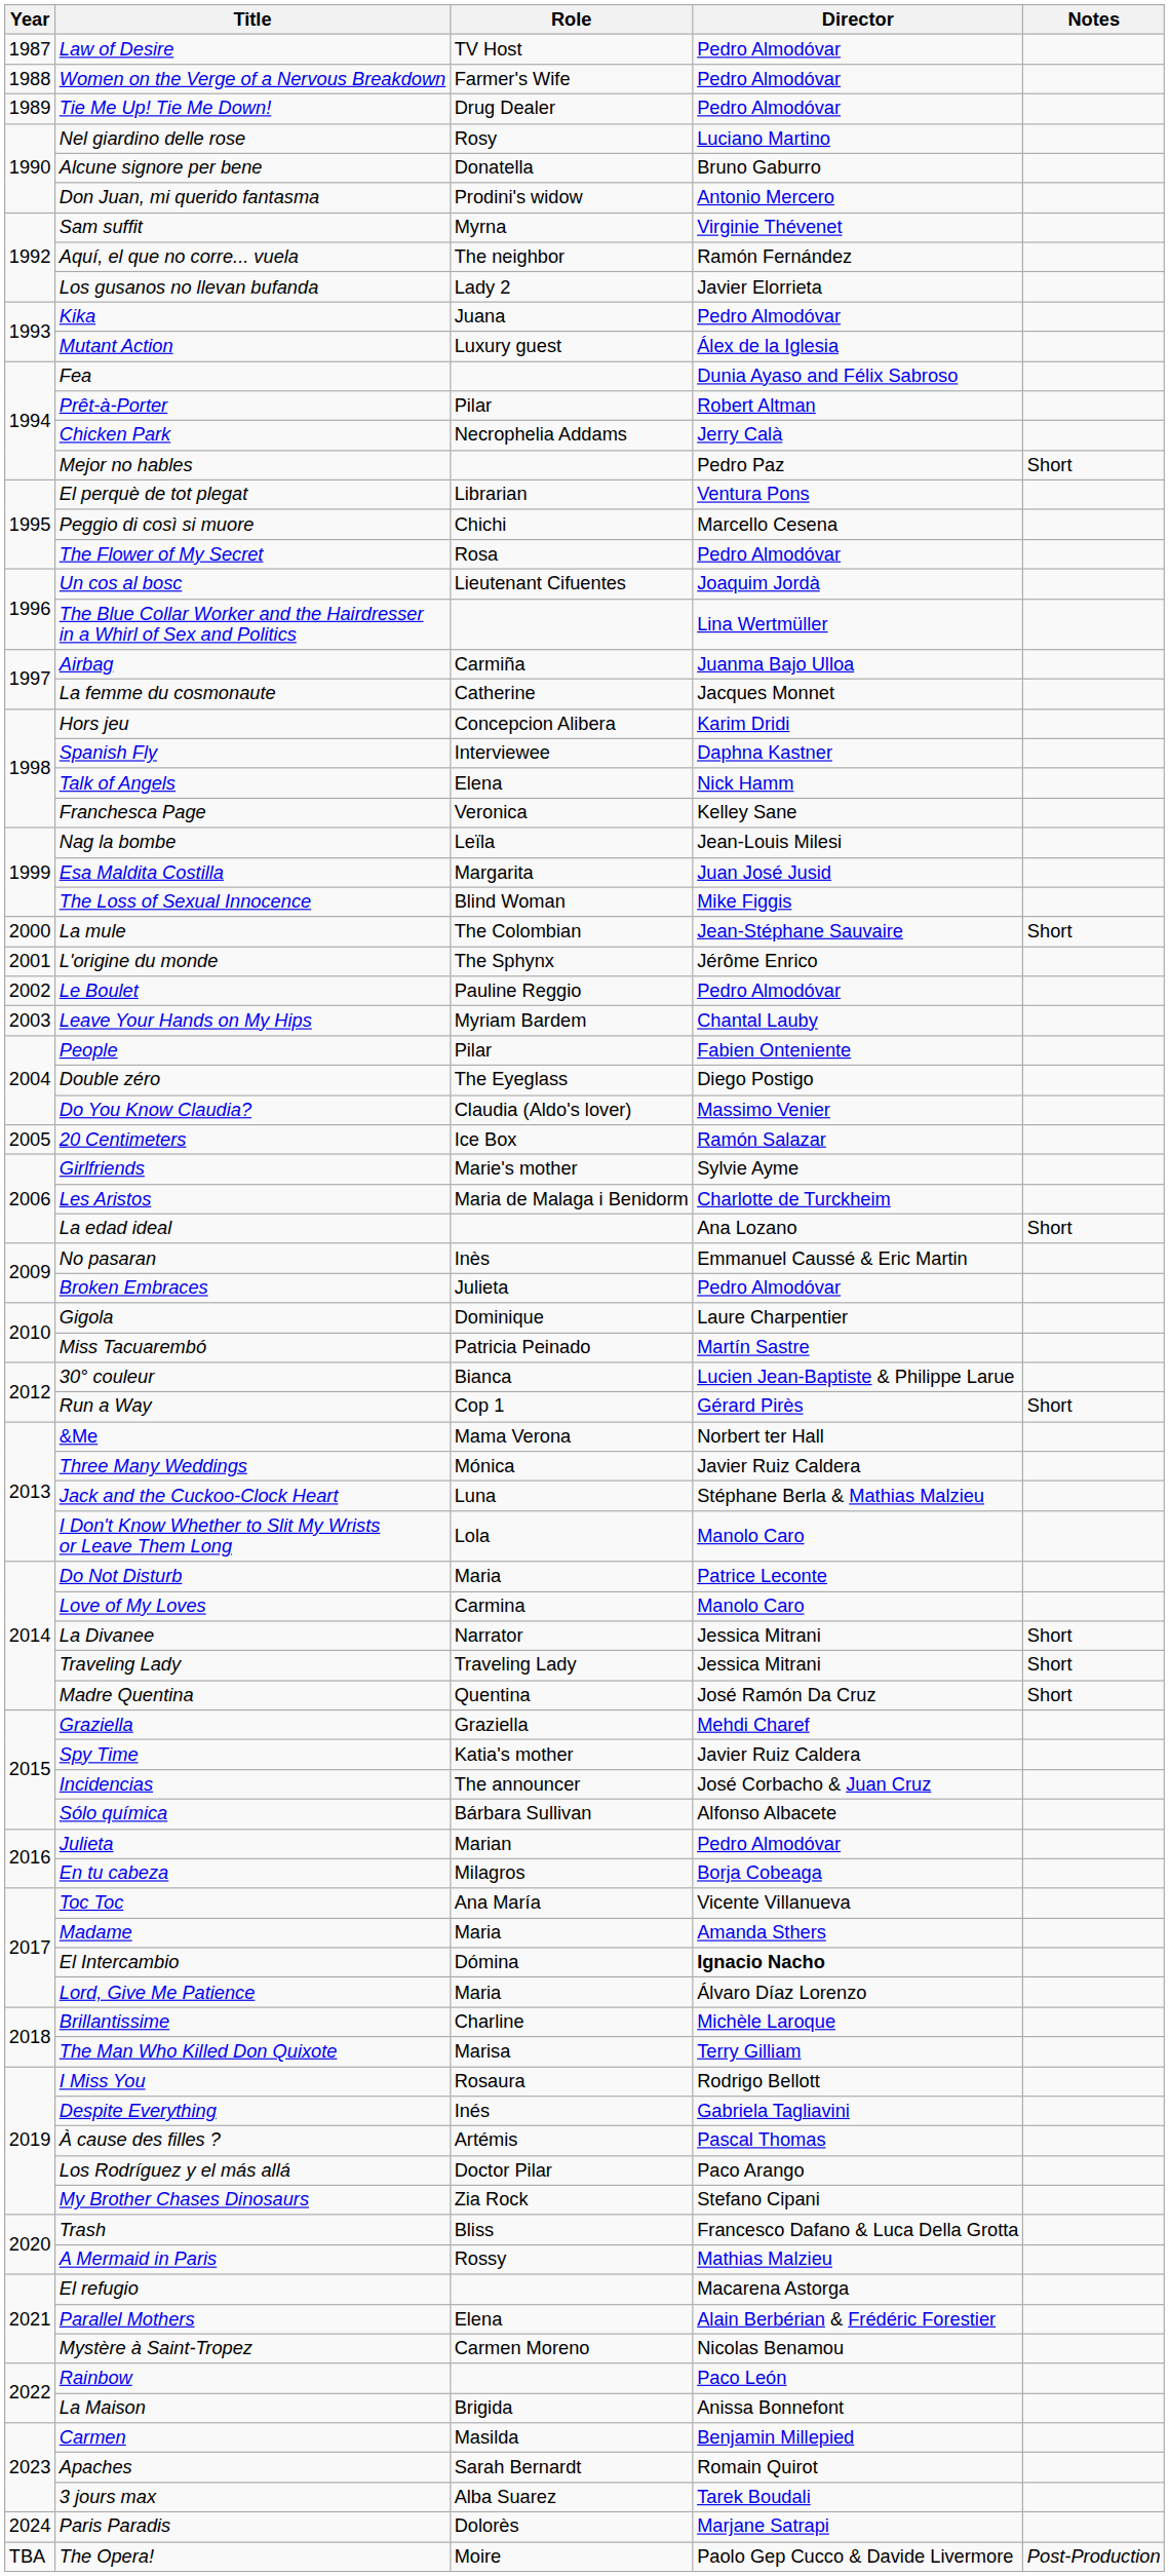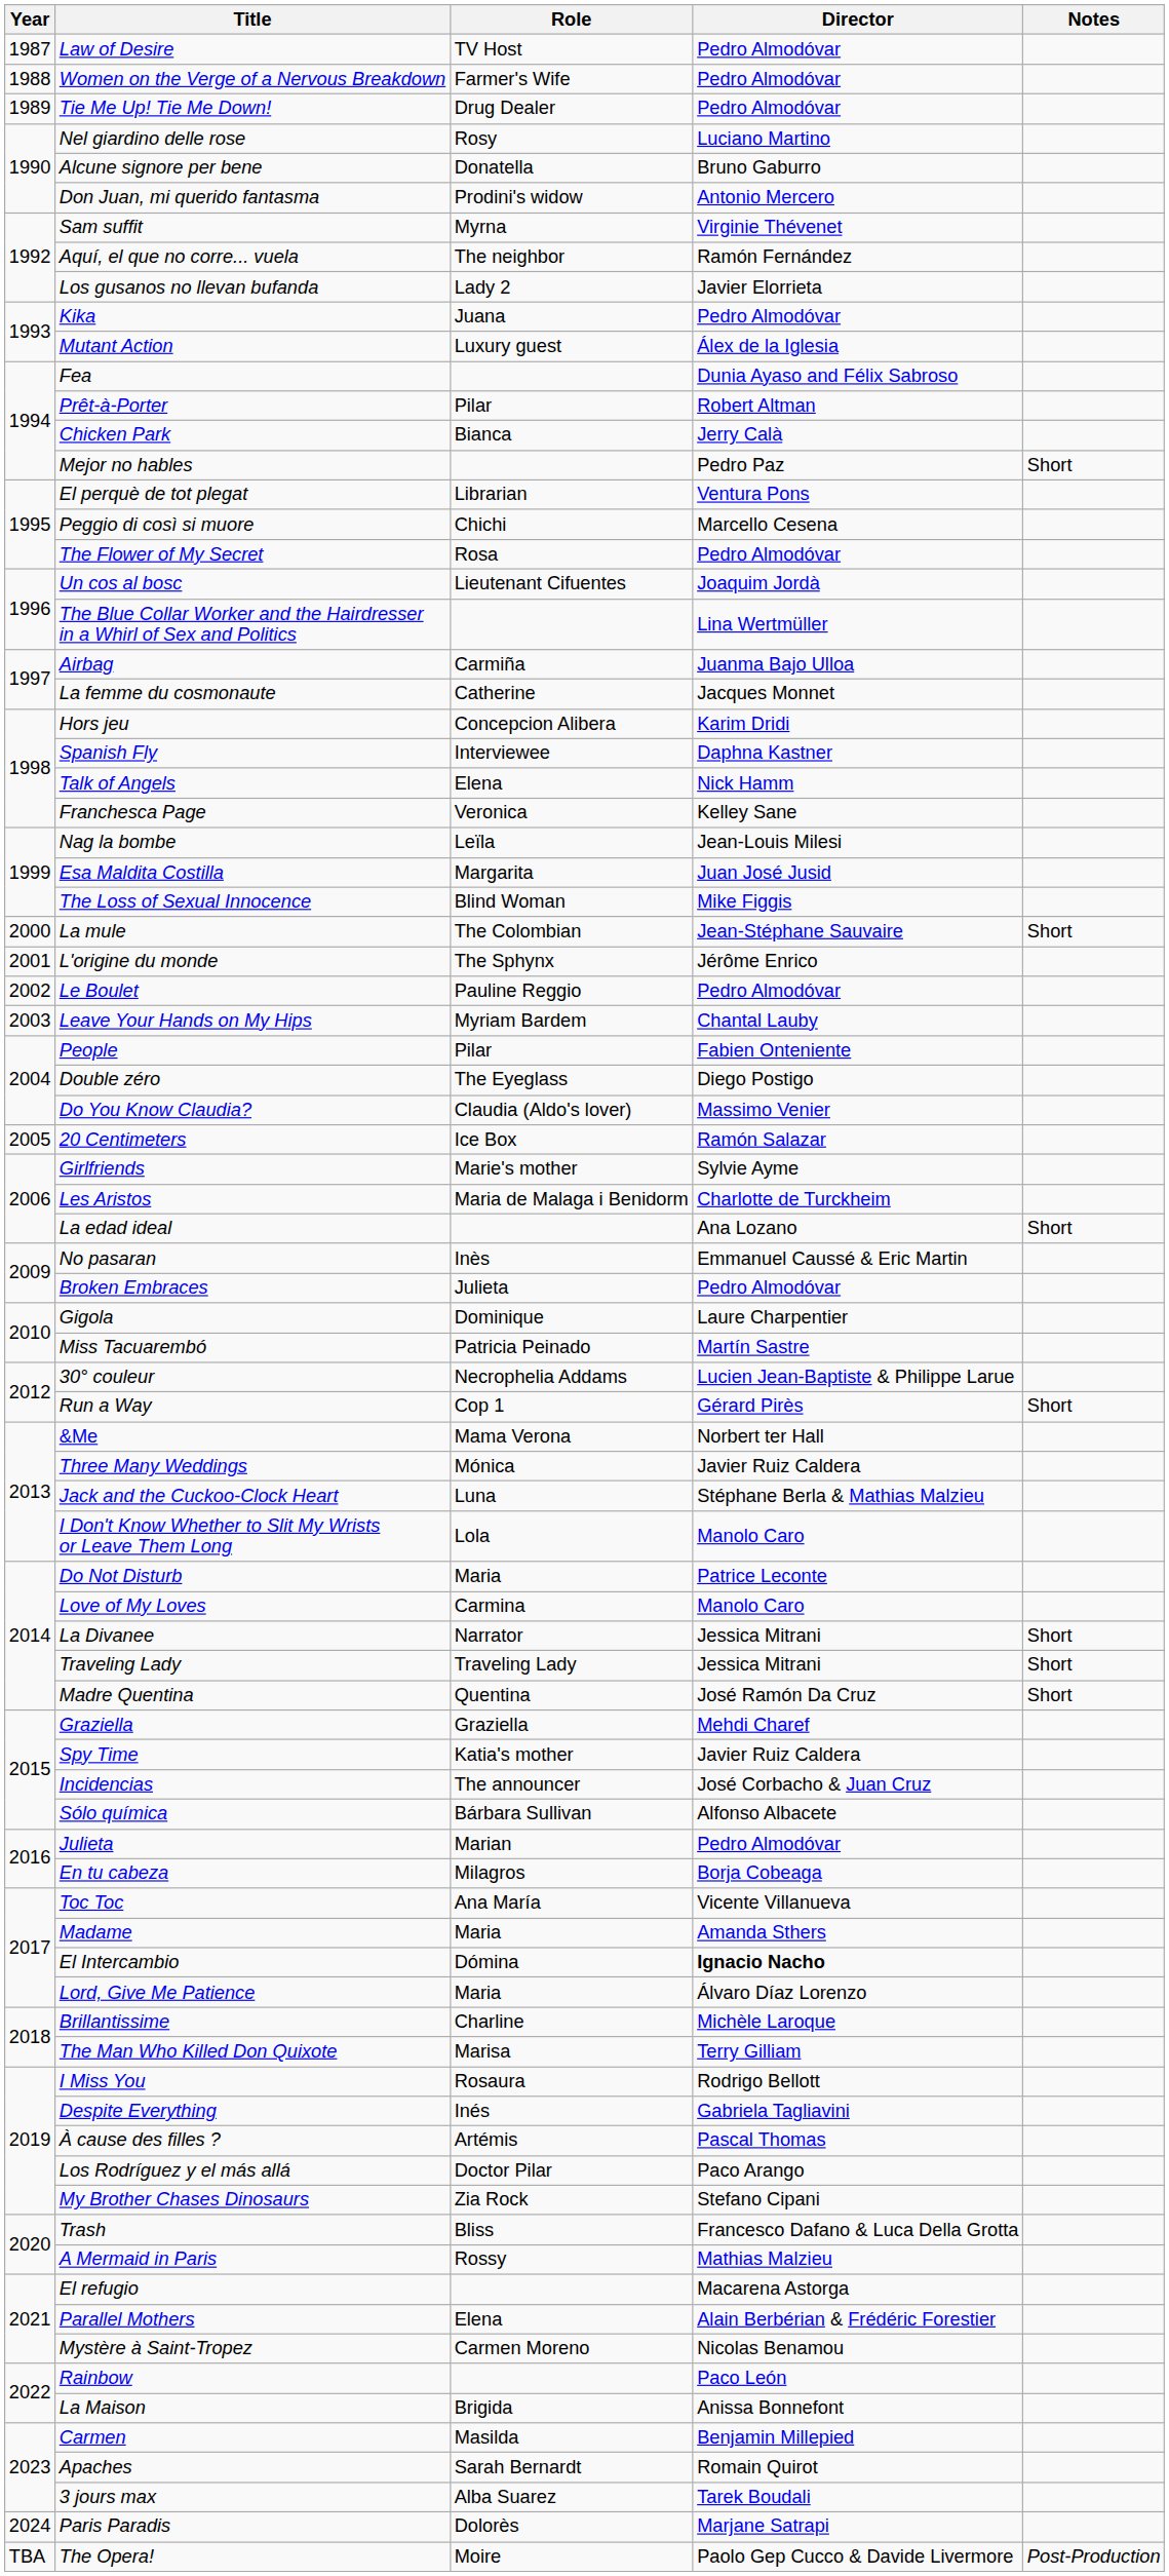 <table class="wikitable">
 <tr>
 <th>Year</th>
 <th>Title</th>
 <th>Role</th>
 <th>Director</th>
 <th>Notes</th>
 </tr>
 <tr>
 <td>1987</td>
 <td><em><a href='#'>Law of Desire</a></em></td>
 <td>TV Host</td>
 <td><a href='#'>Pedro Almodóvar</a></td>
 <td></td>
 </tr>
 <tr>
 <td>1988</td>
 <td><em><a href='#'>Women on the Verge of a Nervous Breakdown</a></em></td>
 <td>Farmer's Wife</td>
 <td><a href='#'>Pedro Almodóvar</a></td>
 <td></td>
 </tr>
 <tr>
 <td>1989</td>
 <td><em><a href='#'>Tie Me Up! Tie Me Down!</a></em></td>
 <td>Drug Dealer</td>
 <td><a href='#'>Pedro Almodóvar</a></td>
 <td></td>
 </tr>
 <tr>
 <td rowspan=3>1990</td>
 <td><em>Nel giardino delle rose</em></td>
 <td>Rosy</td>
 <td><a href='#'>Luciano Martino</a></td>
 <td></td>
 </tr>
 <tr>
 <td><em>Alcune signore per bene</em></td>
 <td>Donatella</td>
 <td>Bruno Gaburro</td>
 <td></td>
 </tr>
 <tr>
 <td><em>Don Juan, mi querido fantasma</em></td>
 <td>Prodini's widow</td>
 <td><a href='#'>Antonio Mercero</a></td>
 <td></td>
 </tr>
 <tr>
 <td rowspan=3>1992</td>
 <td><em>Sam suffit</em></td>
 <td>Myrna</td>
 <td><a href='#'>Virginie Thévenet</a></td>
 <td></td>
 </tr>
 <tr>
 <td><em>Aquí, el que no corre... vuela</em></td>
 <td>The neighbor</td>
 <td>Ramón Fernández</td>
 <td></td>
 </tr>
 <tr>
 <td><em>Los gusanos no llevan bufanda</em></td>
 <td>Lady 2</td>
 <td>Javier Elorrieta</td>
 <td></td>
 </tr>
 <tr>
 <td rowspan=2>1993</td>
 <td><em><a href='#'>Kika</a></em></td>
 <td>Juana</td>
 <td><a href='#'>Pedro Almodóvar</a></td>
 <td></td>
 </tr>
 <tr>
 <td><em><a href='#'>Mutant Action</a></em></td>
 <td>Luxury guest</td>
 <td><a href='#'>Álex de la Iglesia</a></td>
 <td></td>
 </tr>
 <tr>
 <td rowspan=4>1994</td>
 <td><em>Fea</em></td>
 <td></td>
 <td><a href='#'>Dunia Ayaso and Félix Sabroso</a></td>
 <td></td>
 </tr>
 <tr>
 <td><em><a href='#'>Prêt-à-Porter</a></em></td>
 <td>Pilar</td>
 <td><a href='#'>Robert Altman</a></td>
 <td></td>
 </tr>
 <tr>
 <td><em><a href='#'>Chicken Park</a></em></td>
-<td>Necrophelia Addams</td>
+<td>Bianca</td>
 <td><a href='#'>Jerry Calà</a></td>
 <td></td>
 </tr>
 <tr>
 <td><em>Mejor no hables</em></td>
 <td></td>
 <td>Pedro Paz</td>
 <td>Short</td>
 </tr>
 <tr>
 <td rowspan=3>1995</td>
 <td><em>El perquè de tot plegat</em></td>
 <td>Librarian</td>
 <td><a href='#'>Ventura Pons</a></td>
 <td></td>
 </tr>
 <tr>
 <td><em>Peggio di così si muore</em></td>
 <td>Chichi</td>
 <td>Marcello Cesena</td>
 <td></td>
 </tr>
 <tr>
 <td><em><a href='#'>The Flower of My Secret</a></em></td>
 <td>Rosa</td>
 <td><a href='#'>Pedro Almodóvar</a></td>
 <td></td>
 </tr>
 <tr>
 <td rowspan=2>1996</td>
 <td><em><a href='#'>Un cos al bosc</a></em></td>
 <td>Lieutenant Cifuentes</td>
 <td><a href='#'>Joaquim Jordà</a></td>
 <td></td>
 </tr>
 <tr>
 <td><em><a href='#'>The Blue Collar Worker and the Hairdresser<br> in a Whirl of Sex and Politics</a></em></td>
 <td></td>
 <td><a href='#'>Lina Wertmüller</a></td>
 <td></td>
 </tr>
 <tr>
 <td rowspan=2>1997</td>
 <td><em><a href='#'>Airbag</a></em></td>
 <td>Carmiña</td>
 <td><a href='#'>Juanma Bajo Ulloa</a></td>
 <td></td>
 </tr>
 <tr>
 <td><em>La femme du cosmonaute</em></td>
 <td>Catherine</td>
 <td>Jacques Monnet</td>
 <td></td>
 </tr>
 <tr>
 <td rowspan=4>1998</td>
 <td><em>Hors jeu</em></td>
 <td>Concepcion Alibera</td>
 <td><a href='#'>Karim Dridi</a></td>
 <td></td>
 </tr>
 <tr>
 <td><em><a href='#'>Spanish Fly</a></em></td>
 <td>Interviewee</td>
 <td><a href='#'>Daphna Kastner</a></td>
 <td></td>
 </tr>
 <tr>
 <td><em><a href='#'>Talk of Angels</a></em></td>
 <td>Elena</td>
 <td><a href='#'>Nick Hamm</a></td>
 <td></td>
 </tr>
 <tr>
 <td><em>Franchesca Page</em></td>
 <td>Veronica</td>
 <td>Kelley Sane</td>
 <td></td>
 </tr>
 <tr>
 <td rowspan=3>1999</td>
 <td><em>Nag la bombe</em></td>
 <td>Leïla</td>
 <td>Jean-Louis Milesi</td>
 <td></td>
 </tr>
 <tr>
 <td><em><a href='#'>Esa Maldita Costilla</a></em></td>
 <td>Margarita</td>
 <td><a href='#'>Juan José Jusid</a></td>
 <td></td>
 </tr>
 <tr>
 <td><em><a href='#'>The Loss of Sexual Innocence</a></em></td>
 <td>Blind Woman</td>
 <td><a href='#'>Mike Figgis</a></td>
 <td></td>
 </tr>
 <tr>
 <td>2000</td>
 <td><em>La mule</em></td>
 <td>The Colombian</td>
 <td><a href='#'>Jean-Stéphane Sauvaire</a></td>
 <td>Short</td>
 </tr>
 <tr>
 <td>2001</td>
 <td><em>L'origine du monde</em></td>
 <td>The Sphynx</td>
 <td>Jérôme Enrico</td>
 <td></td>
 </tr>
 <tr>
 <td>2002</td>
 <td><em><a href='#'>Le Boulet</a></em></td>
 <td>Pauline Reggio</td>
 <td><a href='#'>Pedro Almodóvar</a></td>
 <td></td>
 </tr>
 <tr>
 <td>2003</td>
 <td><em><a href='#'>Leave Your Hands on My Hips</a></em></td>
 <td>Myriam Bardem</td>
 <td><a href='#'>Chantal Lauby</a></td>
 <td></td>
 </tr>
 <tr>
 <td rowspan=3>2004</td>
 <td><em><a href='#'>People</a></em></td>
 <td>Pilar</td>
 <td><a href='#'>Fabien Onteniente</a></td>
 <td></td>
 </tr>
 <tr>
 <td><em>Double zéro</em></td>
 <td>The Eyeglass</td>
 <td>Diego Postigo</td>
 <td></td>
 </tr>
 <tr>
 <td><em><a href='#'>Do You Know Claudia?</a></em></td>
 <td>Claudia (Aldo's lover)</td>
 <td><a href='#'>Massimo Venier</a></td>
 <td></td>
 </tr>
 <tr>
 <td>2005</td>
 <td><em><a href='#'>20 Centimeters</a></em></td>
 <td>Ice Box</td>
 <td><a href='#'>Ramón Salazar</a></td>
 <td></td>
 </tr>
 <tr>
 <td rowspan=3>2006</td>
 <td><em><a href='#'>Girlfriends</a></em></td>
 <td>Marie's mother</td>
 <td>Sylvie Ayme</td>
 <td></td>
 </tr>
 <tr>
 <td><em><a href='#'>Les Aristos</a></em></td>
 <td>Maria de Malaga i Benidorm</td>
 <td><a href='#'>Charlotte de Turckheim</a></td>
 <td></td>
 </tr>
 <tr>
 <td><em>La edad ideal</em></td>
 <td></td>
 <td>Ana Lozano</td>
 <td>Short</td>
 </tr>
 <tr>
 <td rowspan=2>2009</td>
 <td><em>No pasaran</em></td>
 <td>Inès</td>
 <td>Emmanuel Caussé & Eric Martin</td>
 <td></td>
 </tr>
 <tr>
 <td><em><a href='#'>Broken Embraces</a></em></td>
 <td>Julieta</td>
 <td><a href='#'>Pedro Almodóvar</a></td>
 <td></td>
 </tr>
 <tr>
 <td rowspan=2>2010</td>
 <td><em>Gigola</em></td>
 <td>Dominique</td>
 <td>Laure Charpentier</td>
 <td></td>
 </tr>
 <tr>
 <td><em>Miss Tacuarembó</em></td>
 <td>Patricia Peinado</td>
 <td><a href='#'>Martín Sastre</a></td>
 <td></td>
 </tr>
 <tr>
 <td rowspan=2>2012</td>
 <td><em>30° couleur</em></td>
-<td>Bianca</td>
+<td>Necrophelia Addams</td>
 <td><a href='#'>Lucien Jean-Baptiste</a> & Philippe Larue</td>
 <td></td>
 </tr>
 <tr>
 <td><em>Run a Way</em></td>
 <td>Cop 1</td>
 <td><a href='#'>Gérard Pirès</a></td>
 <td>Short</td>
 </tr>
 <tr>
 <td rowspan=4>2013</td>
 <td><a href='#'>&Me</a></td>
 <td>Mama Verona</td>
 <td>Norbert ter Hall</td>
 <td></td>
 </tr>
 <tr>
 <td><em><a href='#'>Three Many Weddings</a></em></td>
 <td>Mónica</td>
 <td>Javier Ruiz Caldera</td>
 <td></td>
 </tr>
 <tr>
 <td><em><a href='#'>Jack and the Cuckoo-Clock Heart</a></em></td>
 <td>Luna</td>
 <td>Stéphane Berla & <a href='#'>Mathias Malzieu</a></td>
 <td></td>
 </tr>
 <tr>
 <td><em><a href='#'>I Don't Know Whether to Slit My Wrists<br> or Leave Them Long</a></em></td>
 <td>Lola</td>
 <td><a href='#'>Manolo Caro</a></td>
 <td></td>
 </tr>
 <tr>
 <td rowspan=5>2014</td>
 <td><em><a href='#'>Do Not Disturb</a></em></td>
 <td>Maria</td>
 <td><a href='#'>Patrice Leconte</a></td>
 <td></td>
 </tr>
 <tr>
 <td><em><a href='#'>Love of My Loves</a></em></td>
 <td>Carmina</td>
 <td><a href='#'>Manolo Caro</a></td>
 <td></td>
 </tr>
 <tr>
 <td><em>La Divanee</em></td>
 <td>Narrator</td>
 <td>Jessica Mitrani</td>
 <td>Short</td>
 </tr>
 <tr>
 <td><em>Traveling Lady</em></td>
 <td>Traveling Lady</td>
 <td>Jessica Mitrani</td>
 <td>Short</td>
 </tr>
 <tr>
 <td><em>Madre Quentina</em></td>
 <td>Quentina</td>
 <td>José Ramón Da Cruz</td>
 <td>Short</td>
 </tr>
 <tr>
 <td rowspan=4>2015</td>
 <td><em><a href='#'>Graziella</a></em></td>
 <td>Graziella</td>
 <td><a href='#'>Mehdi Charef</a></td>
 <td></td>
 </tr>
 <tr>
 <td><em><a href='#'>Spy Time</a></em></td>
 <td>Katia's mother</td>
 <td>Javier Ruiz Caldera</td>
 <td></td>
 </tr>
 <tr>
 <td><em><a href='#'>Incidencias</a></em></td>
 <td>The announcer</td>
 <td>José Corbacho & <a href='#'>Juan Cruz</a></td>
 <td></td>
 </tr>
 <tr>
 <td><em><a href='#'>Sólo química</a></em></td>
 <td>Bárbara Sullivan</td>
 <td>Alfonso Albacete</td>
 <td></td>
 </tr>
 <tr>
 <td rowspan=2>2016</td>
 <td><em><a href='#'>Julieta</a></em></td>
 <td>Marian</td>
 <td><a href='#'>Pedro Almodóvar</a></td>
 <td></td>
 </tr>
 <tr>
 <td><em><a href='#'>En tu cabeza</a></em></td>
 <td>Milagros</td>
 <td><a href='#'>Borja Cobeaga</a></td>
 <td></td>
 </tr>
 <tr>
 <td rowspan=4>2017</td>
 <td><em><a href='#'>Toc Toc</a></em></td>
 <td>Ana María</td>
 <td>Vicente Villanueva</td>
 <td></td>
 </tr>
 <tr>
 <td><em><a href='#'>Madame</a></em></td>
 <td>Maria</td>
 <td><a href='#'>Amanda Sthers</a></td>
 <td></td>
 </tr>
 <tr>
 <td><em>El Intercambio</em></td>
 <td>Dómina</td>
 <td><strong>Ignacio Nacho</strong></td>
 <td></td>
 </tr>
 <tr>
 <td><em><a href='#'>Lord, Give Me Patience</a></em></td>
 <td>Maria</td>
 <td>Álvaro Díaz Lorenzo</td>
 <td></td>
 </tr>
 <tr>
 <td rowspan=2>2018</td>
 <td><em><a href='#'>Brillantissime</a></em></td>
 <td>Charline</td>
 <td><a href='#'>Michèle Laroque</a></td>
 <td></td>
 </tr>
 <tr>
 <td><em><a href='#'>The Man Who Killed Don Quixote</a></em></td>
 <td>Marisa</td>
 <td><a href='#'>Terry Gilliam</a></td>
 <td></td>
 </tr>
 <tr>
 <td rowspan=5>2019</td>
 <td><em><a href='#'>I Miss You</a></em></td>
 <td>Rosaura</td>
 <td>Rodrigo Bellott</td>
 <td></td>
 </tr>
 <tr>
 <td><em><a href='#'>Despite Everything</a></em></td>
 <td>Inés</td>
 <td><a href='#'>Gabriela Tagliavini</a></td>
 <td></td>
 </tr>
 <tr>
 <td><em>À cause des filles ?</em></td>
 <td>Artémis</td>
 <td><a href='#'>Pascal Thomas</a></td>
 <td></td>
 </tr>
 <tr>
 <td><em>Los Rodríguez y el más allá</em></td>
 <td>Doctor Pilar</td>
 <td>Paco Arango</td>
 <td></td>
 </tr>
 <tr>
 <td><em><a href='#'>My Brother Chases Dinosaurs</a></em></td>
 <td>Zia Rock</td>
 <td>Stefano Cipani</td>
 <td></td>
 </tr>
 <tr>
 <td rowspan=2>2020</td>
 <td><em>Trash</em></td>
 <td>Bliss</td>
 <td>Francesco Dafano & Luca Della Grotta</td>
 <td></td>
 </tr>
 <tr>
 <td><em><a href='#'>A Mermaid in Paris</a></em></td>
 <td>Rossy</td>
 <td><a href='#'>Mathias Malzieu</a></td>
 <td></td>
 </tr>
 <tr>
 <td rowspan=3>2021</td>
 <td><em>El refugio</em></td>
 <td></td>
 <td>Macarena Astorga</td>
 <td></td>
 </tr>
 <tr>
 <td><em><a href='#'>Parallel Mothers</a></em></td>
 <td>Elena</td>
 <td><a href='#'>Alain Berbérian</a> & <a href='#'>Frédéric Forestier</a></td>
 <td></td>
 </tr>
 <tr>
 <td><em>Mystère à Saint-Tropez</em></td>
 <td>Carmen Moreno</td>
 <td>Nicolas Benamou</td>
 <td></td>
 </tr>
 <tr>
 <td rowspan=2>2022</td>
 <td><em><a href='#'>Rainbow</a></em></td>
 <td></td>
 <td><a href='#'>Paco León</a></td>
 <td></td>
 </tr>
 <tr>
 <td><em>La Maison</em></td>
 <td>Brigida</td>
 <td>Anissa Bonnefont</td>
 <td></td>
 </tr>
 <tr>
 <td rowspan=3>2023</td>
 <td><em><a href='#'>Carmen</a></em></td>
 <td>Masilda</td>
 <td><a href='#'>Benjamin Millepied</a></td>
 <td></td>
 </tr>
 <tr>
 <td><em>Apaches</em></td>
 <td>Sarah Bernardt</td>
 <td>Romain Quirot</td>
 <td></td>
 </tr>
 <tr>
 <td><em>3 jours max</em></td>
 <td>Alba Suarez</td>
 <td><a href='#'>Tarek Boudali</a></td>
 <td></td>
 </tr>
 <tr>
 <td>2024</td>
 <td><em>Paris Paradis</em></td>
 <td>Dolorès</td>
 <td><a href='#'>Marjane Satrapi</a></td>
 <td></td>
 </tr>
 <tr>
 <td rowspan=1>TBA</td>
 <td><em>The Opera!</em></td>
 <td>Moire</td>
 <td>Paolo Gep Cucco & Davide Livermore</td>
 <td><em>Post-Production</em></td>
 </tr>
 <tr>
 </tr>
 </table>
